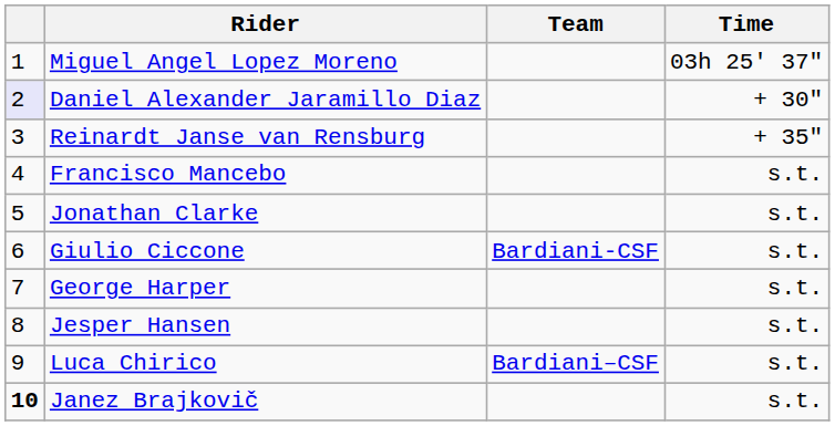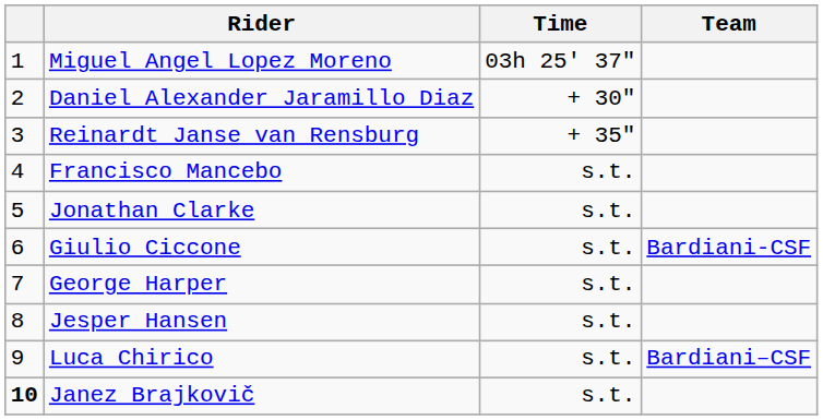 <table class=wikitable>
 <tr>
 <th></th>
 <th>Rider</th>
+<th>Time</th>
 <th>Team</th>
-<th>Time</th>
 </tr>
 <tr>
 <td>1</td>
 <td> <a href='#'>Miguel Angel Lopez Moreno</a> </td>
+<td align=right>03h 25' 37"</td>
 <td></td>
-<td align=right>03h 25' 37"</td>
 </tr>
 <tr>
-<td style="background: lavender;">2</td>
+<td>2</td>
 <td> <a href='#'>Daniel Alexander Jaramillo Diaz</a></td>
+<td align=right>+ 30"</td>
 <td></td>
-<td align=right>+ 30"</td>
 </tr>
 <tr>
 <td>3</td>
 <td> <a href='#'>Reinardt Janse van Rensburg</a></td>
+<td align=right>+ 35"</td>
 <td></td>
-<td align=right>+ 35"</td>
 </tr>
 <tr>
 <td>4</td>
 <td> <a href='#'>Francisco Mancebo</a></td>
+<td align=right>s.t.</td>
 <td></td>
-<td align=right>s.t.</td>
 </tr>
 <tr>
 <td>5</td>
 <td> <a href='#'>Jonathan Clarke</a></td>
+<td align=right>s.t.</td>
 <td></td>
-<td align=right>s.t.</td>
 </tr>
 <tr>
 <td>6</td>
 <td> <a href='#'>Giulio Ciccone</a></td>
+<td align=right>s.t.</td>
 <td><a href='#'>Bardiani-CSF</a></td>
-<td align=right>s.t.</td>
 </tr>
 <tr>
 <td>7</td>
 <td> <a href='#'>George Harper</a></td>
+<td align=right>s.t.</td>
 <td></td>
-<td align=right>s.t.</td>
 </tr>
 <tr>
 <td>8</td>
 <td> <a href='#'>Jesper Hansen</a></td>
+<td align=right>s.t.</td>
 <td></td>
-<td align=right>s.t.</td>
 </tr>
 <tr>
 <td>9</td>
 <td> <a href='#'>Luca Chirico</a></td>
+<td align=right>s.t.</td>
 <td><a href='#'>Bardiani–CSF</a></td>
-<td align=right>s.t.</td>
 </tr>
 <tr>
 <td><strong>10</strong></td>
 <td> <a href='#'>Janez Brajkovič</a></td>
+<td align=right>s.t.</td>
 <td></td>
-<td align=right>s.t.</td>
 </tr>
 </table>
